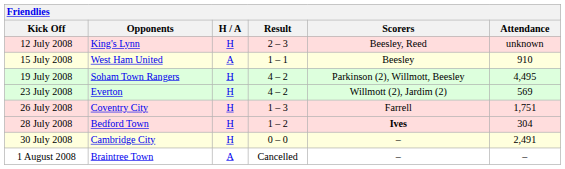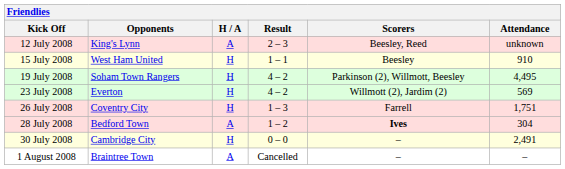 <table class="wikitable collapsible collapsed" style="width:100%;">
 <tr>
 <th colspan="8" style="text-align:left;"><a href='#'>Friendlies</a></th>
 </tr>
 <tr>
 <th>Kick Off</th>
 <th>Opponents</th>
 <th>H / A</th>
 <th>Result</th>
 <th>Scorers</th>
 <th>Attendance</th>
 </tr>
 <tr bgcolor="#FFDDDD">
 <td align=center>12 July 2008</td>
 <td> <a href='#'>King's Lynn</a></td>
-<td align=center><a href='#'>H</a></td>
+<td align=center><a href='#'>A</a></td>
 <td align=center>2 – 3</td>
 <td align=center>Beesley, Reed</td>
 <td align=center>unknown</td>
 </tr>
 <tr bgcolor="#FFFFDD">
 <td align=center>15 July 2008</td>
 <td> <a href='#'>West Ham United</a></td>
-<td align=center><a href='#'>A</a></td>
+<td align=center><a href='#'>H</a></td>
 <td align=center>1 – 1</td>
 <td align=center>Beesley</td>
 <td align=center>910</td>
 </tr>
 <tr bgcolor="#DDFFDD">
 <td align=center>19 July 2008</td>
 <td> <a href='#'>Soham Town Rangers</a></td>
 <td align=center><a href='#'>H</a></td>
 <td align=center>4 – 2</td>
 <td align=center>Parkinson (2), Willmott, Beesley</td>
 <td align=center>4,495</td>
 </tr>
 <tr bgcolor="#DDFFDD">
 <td align=center>23 July 2008</td>
 <td> <a href='#'>Everton</a></td>
 <td align=center><a href='#'>H</a></td>
 <td align=center>4 – 2</td>
 <td align=center>Willmott (2), Jardim (2)</td>
 <td align=center>569</td>
 </tr>
 <tr bgcolor="#FFDDDD">
 <td align=center>26 July 2008</td>
 <td> <a href='#'>Coventry City</a></td>
 <td align=center><a href='#'>H</a></td>
 <td align=center>1 – 3</td>
 <td align=center>Farrell</td>
 <td align=center>1,751</td>
 </tr>
 <tr bgcolor="#FFDDDD">
 <td align=center>28 July 2008</td>
 <td> <a href='#'>Bedford Town</a></td>
-<td align=center><a href='#'>H</a></td>
+<td align=center><a href='#'>A</a></td>
 <td align=center>1 – 2</td>
 <td align=center><strong>Ives</strong></td>
 <td align=center>304</td>
 </tr>
 <tr bgcolor="#FFFFDD">
 <td align=center>30 July 2008</td>
 <td> <a href='#'>Cambridge City</a></td>
 <td align=center><a href='#'>H</a></td>
 <td align=center>0 – 0</td>
 <td align=center>–</td>
 <td align=center>2,491</td>
 </tr>
 <tr bgcolor=white>
 <td align=center>1 August 2008</td>
 <td> <a href='#'>Braintree Town</a></td>
 <td align=center><a href='#'>A</a></td>
 <td align=center>Cancelled</td>
 <td align=center>–</td>
 <td align=center>–</td>
 </tr>
 </table>
